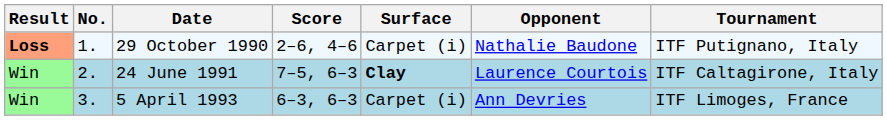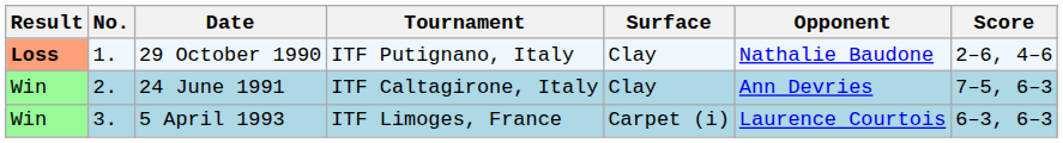 <table class="sortable wikitable">
 <tr>
 <th>Result</th>
 <th>No.</th>
 <th>Date</th>
-<th class="unsortable">Score</th>
+<th>Tournament</th>
 <th>Surface</th>
 <th>Opponent</th>
-<th>Tournament</th>
+<th class="unsortable">Score</th>
 </tr>
 <tr style="background:#f0f8ff;">
 <td style="background:#ffa07a;"><strong>Loss</strong></td>
 <td>1.</td>
 <td>29 October 1990</td>
+<td>ITF Putignano, Italy</td>
+<td>Clay</td>
+<td> <a href='#'>Nathalie Baudone</a></td>
 <td>2–6, 4–6</td>
-<td>Carpet (i)</td>
-<td> <a href='#'>Nathalie Baudone</a></td>
-<td>ITF Putignano, Italy</td>
 </tr>
 <tr bgcolor=lightblue>
 <td style="background:#98fb98;">Win</td>
 <td>2.</td>
 <td>24 June 1991</td>
+<td>ITF Caltagirone, Italy</td>
+<td>Clay</td>
+<td> <a href='#'>Ann Devries</a></td>
 <td>7–5, 6–3</td>
-<td><strong>Clay</strong></td>
-<td> <a href='#'>Laurence Courtois</a></td>
-<td>ITF Caltagirone, Italy</td>
 </tr>
 <tr bgcolor="lightblue">
 <td style="background:#98fb98;">Win</td>
 <td>3.</td>
 <td>5 April 1993</td>
+<td>ITF Limoges, France</td>
+<td>Carpet (i)</td>
+<td> <a href='#'>Laurence Courtois</a></td>
 <td>6–3, 6–3</td>
-<td>Carpet (i)</td>
-<td> <a href='#'>Ann Devries</a></td>
-<td>ITF Limoges, France</td>
 </tr>
 </table>
